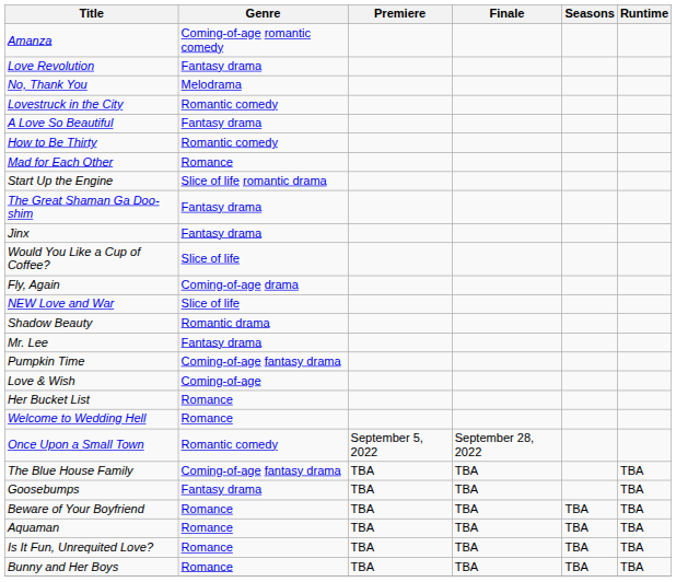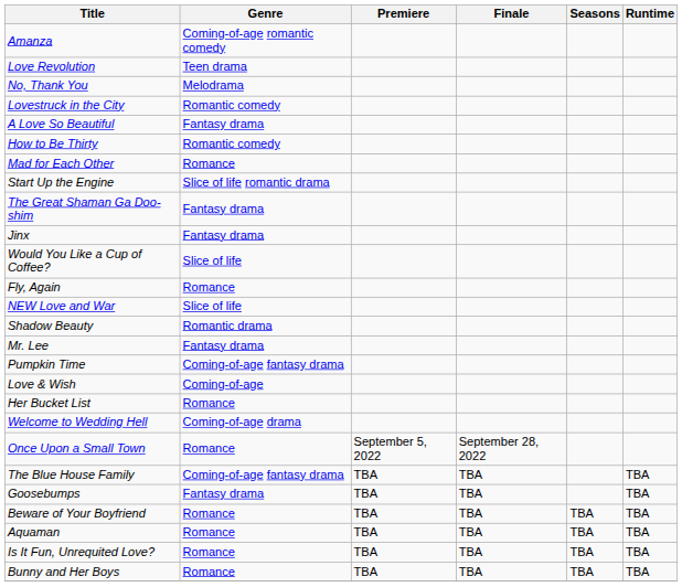 <table class="wikitable sortable" style="width:100%">
 <tr>
 <th>Title</th>
 <th>Genre</th>
 <th>Premiere</th>
 <th>Finale</th>
 <th>Seasons</th>
 <th>Runtime</th>
 </tr>
 <tr>
 <td><em><a href='#'>Amanza</a></em></td>
 <td><a href='#'>Coming-of-age</a> <a href='#'>romantic comedy</a></td>
 <td></td>
 <td></td>
 <td></td>
 <td></td>
 </tr>
 <tr>
 <td><em><a href='#'>Love Revolution</a></em></td>
-<td><a href='#'>Fantasy drama</a></td>
+<td><a href='#'>Teen drama</a></td>
 <td></td>
 <td></td>
 <td></td>
 <td></td>
 </tr>
 <tr>
 <td><em><a href='#'>No, Thank You</a></em></td>
 <td><a href='#'>Melodrama</a></td>
 <td></td>
 <td></td>
 <td></td>
 <td></td>
 </tr>
 <tr>
 <td><em><a href='#'>Lovestruck in the City</a></em></td>
 <td><a href='#'>Romantic comedy</a></td>
 <td></td>
 <td></td>
 <td></td>
 <td></td>
 </tr>
 <tr>
 <td><em><a href='#'>A Love So Beautiful</a></em></td>
 <td><a href='#'>Fantasy drama</a></td>
 <td></td>
 <td></td>
 <td></td>
 <td></td>
 </tr>
 <tr>
 <td><em><a href='#'>How to Be Thirty</a></em></td>
 <td><a href='#'>Romantic comedy</a></td>
 <td></td>
 <td></td>
 <td></td>
 <td></td>
 </tr>
 <tr>
 <td><em><a href='#'>Mad for Each Other</a></em></td>
 <td><a href='#'>Romance</a></td>
 <td></td>
 <td></td>
 <td></td>
 <td></td>
 </tr>
 <tr>
 <td><em>Start Up the Engine</em></td>
 <td><a href='#'>Slice of life</a> <a href='#'>romantic drama</a></td>
 <td></td>
 <td></td>
 <td></td>
 <td></td>
 </tr>
 <tr>
 <td><em><a href='#'>The Great Shaman Ga Doo-shim</a></em></td>
 <td><a href='#'>Fantasy drama</a></td>
 <td></td>
 <td></td>
 <td></td>
 <td></td>
 </tr>
 <tr>
 <td><em>Jinx</em></td>
 <td><a href='#'>Fantasy drama</a></td>
 <td></td>
 <td></td>
 <td></td>
 <td></td>
 </tr>
 <tr>
 <td><em>Would You Like a Cup of Coffee?</em></td>
 <td><a href='#'>Slice of life</a></td>
 <td></td>
 <td></td>
 <td></td>
 <td></td>
 </tr>
 <tr>
 <td><em>Fly, Again</em></td>
-<td><a href='#'>Coming-of-age</a> <a href='#'>drama</a></td>
+<td><a href='#'>Romance</a></td>
 <td></td>
 <td></td>
 <td></td>
 <td></td>
 </tr>
 <tr>
 <td><em><a href='#'>NEW Love and War</a></em></td>
 <td><a href='#'>Slice of life</a></td>
 <td></td>
 <td></td>
 <td></td>
 <td></td>
 </tr>
 <tr>
 <td><em>Shadow Beauty</em></td>
 <td><a href='#'>Romantic drama</a></td>
 <td></td>
 <td></td>
 <td></td>
 <td></td>
 </tr>
 <tr>
 <td><em>Mr. Lee</em></td>
 <td><a href='#'>Fantasy drama</a></td>
 <td></td>
 <td></td>
 <td></td>
 <td></td>
 </tr>
 <tr>
 <td><em>Pumpkin Time</em></td>
 <td><a href='#'>Coming-of-age</a> <a href='#'>fantasy drama</a></td>
 <td></td>
 <td></td>
 <td></td>
 <td></td>
 </tr>
 <tr>
 <td><em>Love & Wish</em></td>
 <td><a href='#'>Coming-of-age</a></td>
 <td></td>
 <td></td>
 <td></td>
 <td></td>
 </tr>
 <tr>
 <td><em>Her Bucket List</em></td>
 <td><a href='#'>Romance</a></td>
 <td></td>
 <td></td>
 <td></td>
 <td></td>
 </tr>
 <tr>
 <td><em><a href='#'>Welcome to Wedding Hell</a></em></td>
-<td><a href='#'>Romance</a></td>
+<td><a href='#'>Coming-of-age</a> <a href='#'>drama</a></td>
 <td></td>
 <td></td>
 <td></td>
 <td></td>
 </tr>
 <tr>
 <td><em><a href='#'>Once Upon a Small Town</a></em></td>
-<td><a href='#'>Romantic comedy</a></td>
+<td><a href='#'>Romance</a></td>
 <td>September 5, 2022</td>
 <td>September 28, 2022</td>
 <td></td>
 <td></td>
 </tr>
 <tr>
 <td><em>The Blue House Family</em></td>
 <td><a href='#'>Coming-of-age</a> <a href='#'>fantasy drama</a></td>
 <td>TBA</td>
 <td>TBA</td>
 <td></td>
 <td>TBA</td>
 </tr>
 <tr>
 <td><em>Goosebumps</em></td>
 <td><a href='#'>Fantasy drama</a></td>
 <td>TBA</td>
 <td>TBA</td>
 <td></td>
 <td>TBA</td>
 </tr>
 <tr>
 <td><em>Beware of Your Boyfriend</em></td>
 <td><a href='#'>Romance</a></td>
 <td>TBA</td>
 <td>TBA</td>
 <td>TBA</td>
 <td>TBA</td>
 </tr>
 <tr>
 <td><em>Aquaman</em></td>
 <td><a href='#'>Romance</a></td>
 <td>TBA</td>
 <td>TBA</td>
 <td>TBA</td>
 <td>TBA</td>
 </tr>
 <tr>
 <td><em>Is It Fun, Unrequited Love?</em></td>
 <td><a href='#'>Romance</a></td>
 <td>TBA</td>
 <td>TBA</td>
 <td>TBA</td>
 <td>TBA</td>
 </tr>
 <tr>
 <td><em>Bunny and Her Boys</em></td>
 <td><a href='#'>Romance</a></td>
 <td>TBA</td>
 <td>TBA</td>
 <td>TBA</td>
 <td>TBA</td>
 </tr>
 <tr>
 </tr>
 </table>
